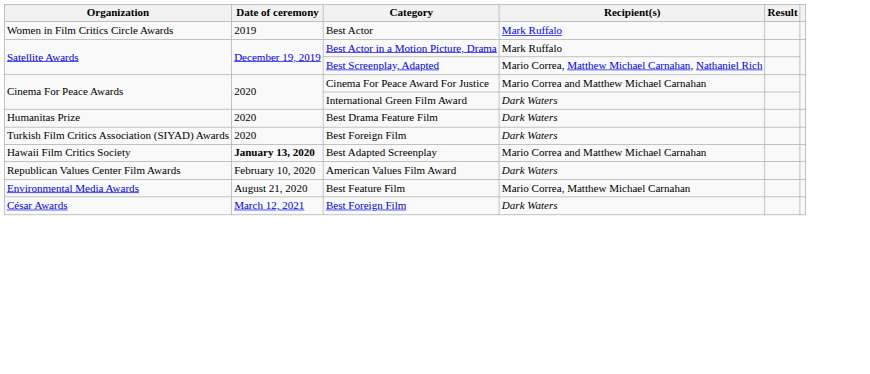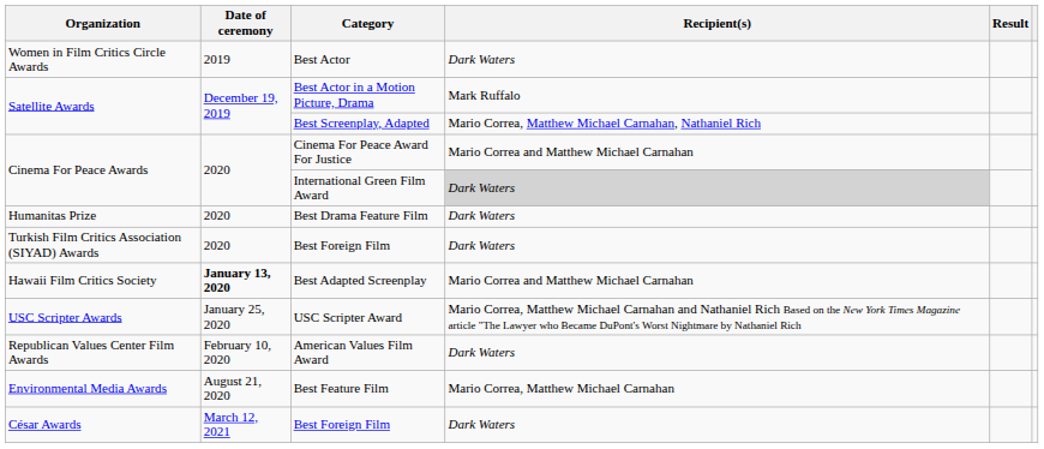 <table class="wikitable sortable plainrowheaders">
 <tr>
 <th scope="col">Organization</th>
 <th scope="col">Date of ceremony</th>
 <th scope="col">Category</th>
 <th scope="col">Recipient(s)</th>
 <th scope="col">Result</th>
 <th scope="col" class="unsortable"></th>
 </tr>
 <tr>
 <td>Women in Film Critics Circle Awards</td>
 <td>2019</td>
 <td>Best Actor</td>
-<td><a href='#'>Mark Ruffalo</a></td>
+<td><em>Dark Waters</em></td>
 <td></td>
 <td></td>
 </tr>
 <tr>
 <td rowspan="2"><a href='#'>Satellite Awards</a></td>
 <td rowspan="2"><a href='#'>December 19, 2019</a></td>
 <td><a href='#'>Best Actor in a Motion Picture, Drama</a></td>
 <td>Mark Ruffalo</td>
 <td></td>
 <td rowspan="2"></td>
 </tr>
 <tr>
 <td><a href='#'>Best Screenplay, Adapted</a></td>
 <td>Mario Correa, <a href='#'>Matthew Michael Carnahan</a>, <a href='#'>Nathaniel Rich</a></td>
 <td></td>
 </tr>
 <tr>
 <td rowspan="2">Cinema For Peace Awards</td>
 <td rowspan="2">2020</td>
 <td>Cinema For Peace Award For Justice</td>
 <td>Mario Correa and Matthew Michael Carnahan</td>
 <td></td>
 <td rowspan="2"></td>
 </tr>
 <tr>
 <td>International Green Film Award</td>
-<td><em>Dark Waters</em></td>
+<td style="background: lightgrey;"><em>Dark Waters</em></td>
 <td></td>
 </tr>
 <tr>
 <td>Humanitas Prize</td>
 <td>2020</td>
 <td>Best Drama Feature Film</td>
 <td><em>Dark Waters</em></td>
 <td></td>
 <td></td>
 </tr>
 <tr>
 <td>Turkish Film Critics Association (SIYAD) Awards</td>
 <td>2020</td>
 <td>Best Foreign Film</td>
 <td><em>Dark Waters</em></td>
 <td></td>
 <td></td>
 </tr>
 <tr>
 <td>Hawaii Film Critics Society</td>
 <td><strong>January 13, 2020</strong></td>
 <td>Best Adapted Screenplay</td>
 <td>Mario Correa and Matthew Michael Carnahan</td>
+<td></td>
+<td></td>
+</tr>
+<tr>
+<td><a href='#'>USC Scripter Awards</a></td>
+<td>January 25, 2020</td>
+<td>USC Scripter Award</td>
+<td>Mario Correa, Matthew Michael Carnahan and Nathaniel Rich <small>Based on the <em>New York Times Magazine</em> article "The Lawyer who Became DuPont's Worst Nightmare by Nathaniel Rich</small></td>
 <td></td>
 <td></td>
 </tr>
 <tr>
 <td>Republican Values Center Film Awards</td>
 <td>February 10, 2020</td>
 <td>American Values Film Award</td>
 <td><em>Dark Waters</em></td>
 <td></td>
 <td></td>
 </tr>
 <tr>
 <td><a href='#'>Environmental Media Awards</a></td>
 <td>August 21, 2020</td>
 <td>Best Feature Film</td>
 <td>Mario Correa, Matthew Michael Carnahan</td>
 <td></td>
 <td></td>
 </tr>
 <tr>
 <td><a href='#'>César Awards</a></td>
 <td><a href='#'>March 12, 2021</a></td>
 <td><a href='#'>Best Foreign Film</a></td>
 <td><em>Dark Waters</em></td>
 <td></td>
 <td></td>
 </tr>
 </table>
